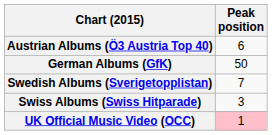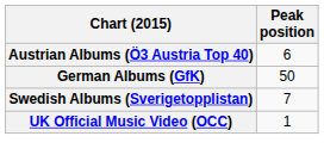 <table class="wikitable sortable plainrowheaders" style="text-align:center">
 <tr>
 <th scope="col">Chart (2015)</th>
 <th scope="col">Peak<br>position</th>
 </tr>
 <tr>
 <th scope="row">Austrian Albums (<a href='#'>Ö3 Austria Top 40</a>)</th>
 <td>6</td>
 </tr>
 <tr>
 <th scope="row">German Albums (<a href='#'>GfK</a>)</th>
 <td>50</td>
 </tr>
 <tr>
 <th scope="row">Swedish Albums (<a href='#'>Sverigetopplistan</a>)</th>
 <td>7</td>
 </tr>
 <tr>
-<th scope="row">Swiss Albums (<a href='#'>Swiss Hitparade</a>)</th>
-<td>3</td>
-</tr>
-<tr>
 <th scope="row"><a href='#'>UK Official Music Video</a> (<a href='#'>OCC</a>)</th>
-<td style="background: pink;">1</td>
+<td>1</td>
 </tr>
 </table>
